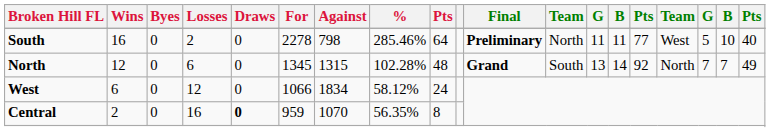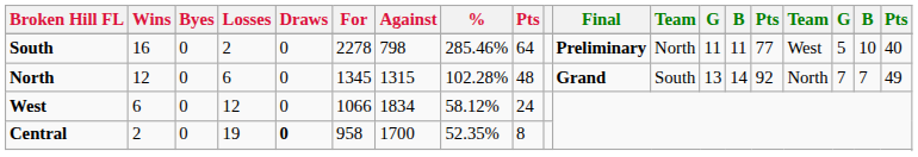 <table style="font-size: 85%; text-align: left;" class="wikitable">
 <tr>
 <th style="color:crimson">Broken Hill FL</th>
 <th style="color:crimson">Wins</th>
 <th style="color:crimson">Byes</th>
 <th style="color:crimson">Losses</th>
 <th style="color:crimson">Draws</th>
 <th style="color:crimson">For</th>
 <th style="color:crimson">Against</th>
 <th style="color:crimson">%</th>
 <th style="color:crimson">Pts</th>
 <th></th>
 <th style="color:green">Final</th>
 <th style="color:green">Team</th>
 <th style="color:green">G</th>
 <th style="color:green">B</th>
 <th style="color:green">Pts</th>
 <th style="color:green">Team</th>
 <th style="color:green">G</th>
 <th style="color:green">B</th>
 <th style="color:green">Pts</th>
 </tr>
 <tr>
 </tr>
 <tr>
 </tr>
 <tr>
 <td><strong>	South	</strong></td>
 <td>16</td>
 <td>0</td>
 <td>2</td>
 <td>0</td>
 <td>2278</td>
 <td>798</td>
 <td>285.46%</td>
 <td>64</td>
 <td></td>
 <td><strong>Preliminary</strong></td>
 <td>North</td>
 <td>11</td>
 <td>11</td>
 <td>77</td>
 <td>West</td>
 <td>5</td>
 <td>10</td>
 <td>40</td>
 </tr>
 <tr>
 <td><strong>	North	</strong></td>
 <td>12</td>
 <td>0</td>
 <td>6</td>
 <td>0</td>
 <td>1345</td>
 <td>1315</td>
 <td>102.28%</td>
 <td>48</td>
 <td></td>
 <td><strong>Grand</strong></td>
 <td>South</td>
 <td>13</td>
 <td>14</td>
 <td>92</td>
 <td>North</td>
 <td>7</td>
 <td>7</td>
 <td>49</td>
 </tr>
 <tr ||>
 <td><strong>	West	</strong></td>
 <td>6</td>
 <td>0</td>
 <td>12</td>
 <td>0</td>
 <td>1066</td>
 <td>1834</td>
 <td>58.12%</td>
 <td>24</td>
 <td></td>
 </tr>
 <tr>
 <td><strong>	Central	</strong></td>
 <td>2</td>
 <td>0</td>
-<td>16</td>
+<td>19</td>
 <td><strong>0</strong></td>
-<td>959</td>
-<td>1070</td>
-<td>56.35%</td>
+<td>958</td>
+<td>1700</td>
+<td>52.35%</td>
 <td>8</td>
 <td></td>
 </tr>
 <tr>
 </tr>
 </table>
